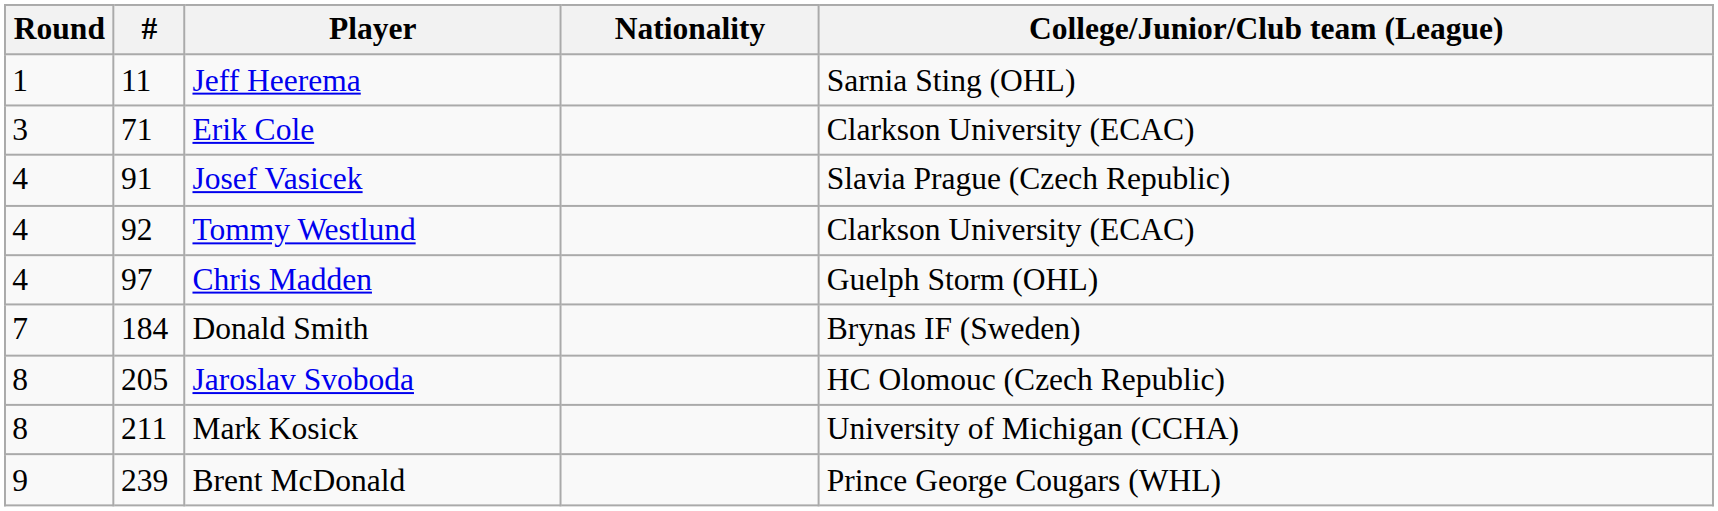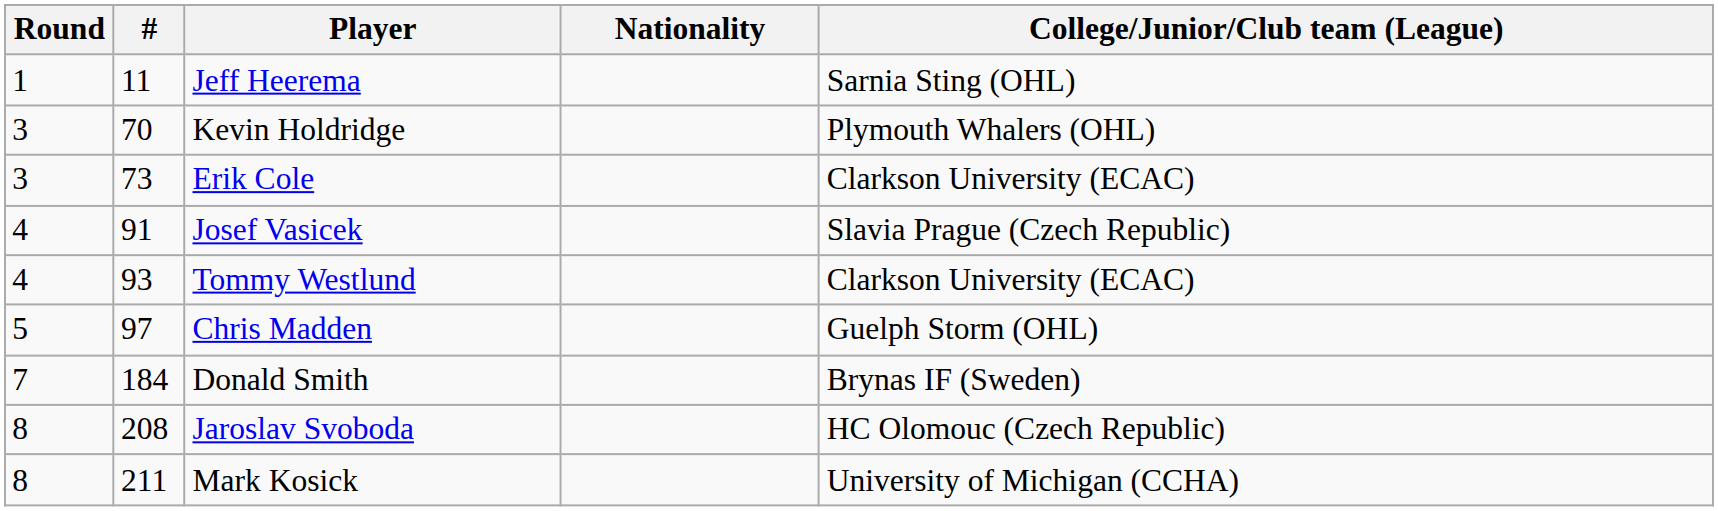 <table class="wikitable">
 <tr align="center">
 <th bgcolor="#DDDDFF" width="4.0%">Round</th>
 <th bgcolor="#DDDDFF" width="4.0%">#</th>
 <th bgcolor="#DDDDFF" width="21.0%">Player</th>
 <th bgcolor="#DDDDFF" width="14.5%">Nationality</th>
 <th bgcolor="#DDDDFF" width="50.0%">College/Junior/Club team (League)</th>
 </tr>
 <tr>
 <td>1</td>
 <td>11</td>
 <td><a href='#'>Jeff Heerema</a></td>
 <td></td>
 <td>Sarnia Sting (OHL)</td>
 </tr>
 <tr>
 <td>3</td>
-<td>71</td>
+<td>70</td>
+<td>Kevin Holdridge</td>
+<td></td>
+<td>Plymouth Whalers (OHL)</td>
+</tr>
+<tr>
+<td>3</td>
+<td>73</td>
 <td><a href='#'>Erik Cole</a></td>
 <td></td>
 <td>Clarkson University (ECAC)</td>
 </tr>
 <tr>
 <td>4</td>
 <td>91</td>
 <td><a href='#'>Josef Vasicek</a></td>
 <td></td>
 <td>Slavia Prague (Czech Republic)</td>
 </tr>
 <tr>
 <td>4</td>
-<td>92</td>
+<td>93</td>
 <td><a href='#'>Tommy Westlund</a></td>
 <td></td>
 <td>Clarkson University (ECAC)</td>
 </tr>
 <tr>
-<td>4</td>
+<td>5</td>
 <td>97</td>
 <td><a href='#'>Chris Madden</a></td>
 <td></td>
 <td>Guelph Storm (OHL)</td>
 </tr>
 <tr>
 <td>7</td>
 <td>184</td>
 <td>Donald Smith</td>
 <td></td>
 <td>Brynas IF (Sweden)</td>
 </tr>
 <tr>
 <td>8</td>
-<td>205</td>
+<td>208</td>
 <td><a href='#'>Jaroslav Svoboda</a></td>
 <td></td>
 <td>HC Olomouc (Czech Republic)</td>
 </tr>
 <tr>
 <td>8</td>
 <td>211</td>
 <td>Mark Kosick</td>
 <td></td>
 <td>University of Michigan (CCHA)</td>
 </tr>
-<tr>
-<td>9</td>
-<td>239</td>
-<td>Brent McDonald</td>
-<td></td>
-<td>Prince George Cougars (WHL)</td>
-</tr>
 </table>
